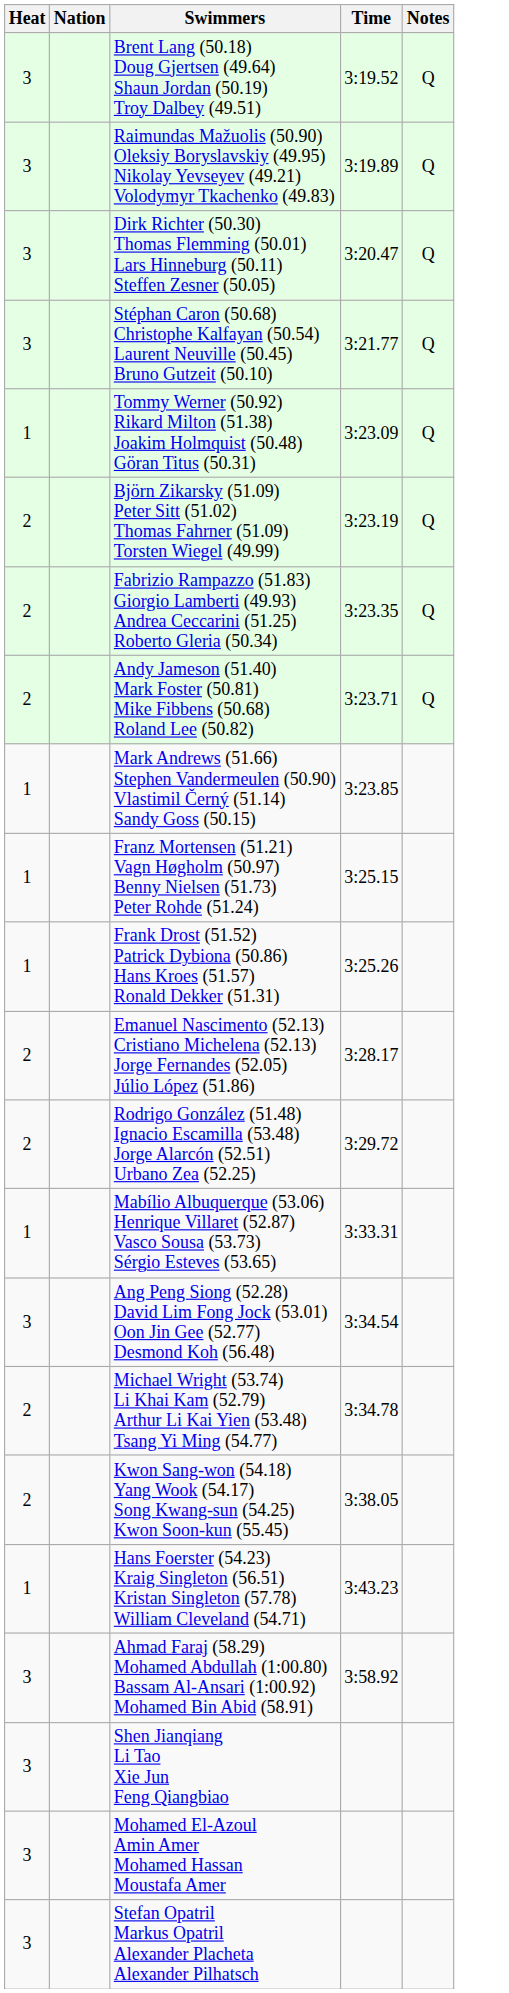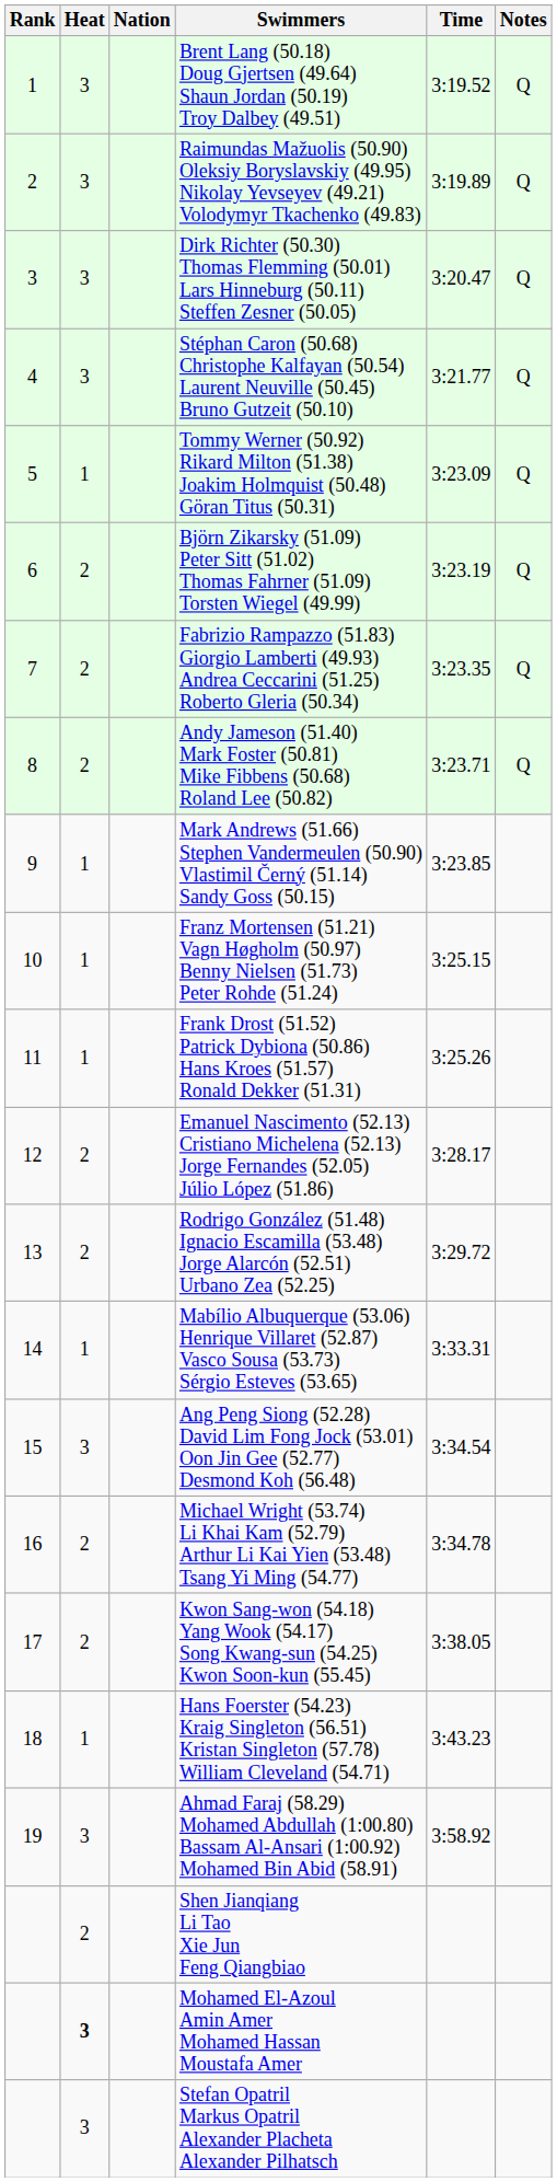 <table class="wikitable sortable" style="text-align:center">
 <tr>
+<th>Rank</th>
 <th>Heat</th>
 <th>Nation</th>
 <th>Swimmers</th>
 <th>Time</th>
 <th>Notes</th>
 </tr>
 <tr bgcolor=e5ffe5>
+<td>1</td>
 <td>3</td>
 <td align=left></td>
 <td align=left><a href='#'>Brent Lang</a> (50.18)<br><a href='#'>Doug Gjertsen</a> (49.64)<br><a href='#'>Shaun Jordan</a> (50.19)<br><a href='#'>Troy Dalbey</a> (49.51)</td>
 <td>3:19.52</td>
 <td>Q</td>
 </tr>
 <tr bgcolor=e5ffe5>
+<td>2</td>
 <td>3</td>
 <td align=left></td>
 <td align=left><a href='#'>Raimundas Mažuolis</a> (50.90)<br><a href='#'>Oleksiy Boryslavskiy</a> (49.95)<br><a href='#'>Nikolay Yevseyev</a> (49.21)<br><a href='#'>Volodymyr Tkachenko</a> (49.83)</td>
 <td>3:19.89</td>
 <td>Q</td>
 </tr>
 <tr bgcolor=e5ffe5>
 <td>3</td>
+<td>3</td>
 <td align=left></td>
 <td align=left><a href='#'>Dirk Richter</a> (50.30)<br><a href='#'>Thomas Flemming</a> (50.01)<br><a href='#'>Lars Hinneburg</a> (50.11)<br><a href='#'>Steffen Zesner</a> (50.05)</td>
 <td>3:20.47</td>
 <td>Q</td>
 </tr>
 <tr bgcolor=e5ffe5>
+<td>4</td>
 <td>3</td>
 <td align=left></td>
 <td align=left><a href='#'>Stéphan Caron</a> (50.68)<br><a href='#'>Christophe Kalfayan</a> (50.54)<br><a href='#'>Laurent Neuville</a> (50.45)<br><a href='#'>Bruno Gutzeit</a> (50.10)</td>
 <td>3:21.77</td>
 <td>Q</td>
 </tr>
 <tr bgcolor=e5ffe5>
+<td>5</td>
 <td>1</td>
 <td align=left></td>
 <td align=left><a href='#'>Tommy Werner</a> (50.92)<br><a href='#'>Rikard Milton</a> (51.38)<br><a href='#'>Joakim Holmquist</a> (50.48)<br><a href='#'>Göran Titus</a> (50.31)</td>
 <td>3:23.09</td>
 <td>Q</td>
 </tr>
 <tr bgcolor=e5ffe5>
+<td>6</td>
 <td>2</td>
 <td align=left></td>
 <td align=left><a href='#'>Björn Zikarsky</a> (51.09)<br><a href='#'>Peter Sitt</a> (51.02)<br><a href='#'>Thomas Fahrner</a> (51.09)<br><a href='#'>Torsten Wiegel</a> (49.99)</td>
 <td>3:23.19</td>
 <td>Q</td>
 </tr>
 <tr bgcolor=e5ffe5>
+<td>7</td>
 <td>2</td>
 <td align=left></td>
 <td align=left><a href='#'>Fabrizio Rampazzo</a> (51.83)<br><a href='#'>Giorgio Lamberti</a> (49.93)<br><a href='#'>Andrea Ceccarini</a> (51.25)<br><a href='#'>Roberto Gleria</a> (50.34)</td>
 <td>3:23.35</td>
 <td>Q</td>
 </tr>
 <tr bgcolor=e5ffe5>
+<td>8</td>
 <td>2</td>
 <td align=left></td>
 <td align=left><a href='#'>Andy Jameson</a> (51.40)<br><a href='#'>Mark Foster</a> (50.81)<br><a href='#'>Mike Fibbens</a> (50.68)<br><a href='#'>Roland Lee</a> (50.82)</td>
 <td>3:23.71</td>
 <td>Q</td>
 </tr>
 <tr>
+<td>9</td>
 <td>1</td>
 <td align=left></td>
 <td align=left><a href='#'>Mark Andrews</a> (51.66)<br><a href='#'>Stephen Vandermeulen</a> (50.90)<br><a href='#'>Vlastimil Černý</a> (51.14)<br><a href='#'>Sandy Goss</a> (50.15)</td>
 <td>3:23.85</td>
 <td></td>
 </tr>
 <tr>
+<td>10</td>
 <td>1</td>
 <td align=left></td>
 <td align=left><a href='#'>Franz Mortensen</a> (51.21)<br><a href='#'>Vagn Høgholm</a> (50.97)<br><a href='#'>Benny Nielsen</a> (51.73)<br><a href='#'>Peter Rohde</a> (51.24)</td>
 <td>3:25.15</td>
 <td></td>
 </tr>
 <tr>
+<td>11</td>
 <td>1</td>
 <td align=left></td>
 <td align=left><a href='#'>Frank Drost</a> (51.52)<br><a href='#'>Patrick Dybiona</a> (50.86)<br><a href='#'>Hans Kroes</a> (51.57)<br><a href='#'>Ronald Dekker</a> (51.31)</td>
 <td>3:25.26</td>
 <td></td>
 </tr>
 <tr>
+<td>12</td>
 <td>2</td>
 <td align=left></td>
 <td align=left><a href='#'>Emanuel Nascimento</a> (52.13)<br><a href='#'>Cristiano Michelena</a> (52.13)<br><a href='#'>Jorge Fernandes</a> (52.05)<br><a href='#'>Júlio López</a> (51.86)</td>
 <td>3:28.17</td>
 <td></td>
 </tr>
 <tr>
+<td>13</td>
 <td>2</td>
 <td align=left></td>
 <td align=left><a href='#'>Rodrigo González</a> (51.48)<br><a href='#'>Ignacio Escamilla</a> (53.48)<br><a href='#'>Jorge Alarcón</a> (52.51)<br><a href='#'>Urbano Zea</a> (52.25)</td>
 <td>3:29.72</td>
 <td></td>
 </tr>
 <tr>
+<td>14</td>
 <td>1</td>
 <td align=left></td>
 <td align=left><a href='#'>Mabílio Albuquerque</a> (53.06)<br><a href='#'>Henrique Villaret</a> (52.87)<br><a href='#'>Vasco Sousa</a> (53.73)<br><a href='#'>Sérgio Esteves</a> (53.65)</td>
 <td>3:33.31</td>
 <td></td>
 </tr>
 <tr>
+<td>15</td>
 <td>3</td>
 <td align=left></td>
 <td align=left><a href='#'>Ang Peng Siong</a> (52.28)<br><a href='#'>David Lim Fong Jock</a> (53.01)<br><a href='#'>Oon Jin Gee</a> (52.77)<br><a href='#'>Desmond Koh</a> (56.48)</td>
 <td>3:34.54</td>
 <td></td>
 </tr>
 <tr>
+<td>16</td>
 <td>2</td>
 <td align=left></td>
 <td align=left><a href='#'>Michael Wright</a> (53.74)<br><a href='#'>Li Khai Kam</a> (52.79)<br><a href='#'>Arthur Li Kai Yien</a> (53.48)<br><a href='#'>Tsang Yi Ming</a> (54.77)</td>
 <td>3:34.78</td>
 <td></td>
 </tr>
 <tr>
+<td>17</td>
 <td>2</td>
 <td align=left></td>
 <td align=left><a href='#'>Kwon Sang-won</a> (54.18)<br><a href='#'>Yang Wook</a> (54.17)<br><a href='#'>Song Kwang-sun</a> (54.25)<br><a href='#'>Kwon Soon-kun</a> (55.45)</td>
 <td>3:38.05</td>
 <td></td>
 </tr>
 <tr>
+<td>18</td>
 <td>1</td>
 <td align=left></td>
 <td align=left><a href='#'>Hans Foerster</a> (54.23)<br><a href='#'>Kraig Singleton</a> (56.51)<br><a href='#'>Kristan Singleton</a> (57.78)<br><a href='#'>William Cleveland</a> (54.71)</td>
 <td>3:43.23</td>
 <td></td>
 </tr>
 <tr>
+<td>19</td>
 <td>3</td>
 <td align=left></td>
 <td align=left><a href='#'>Ahmad Faraj</a> (58.29)<br><a href='#'>Mohamed Abdullah</a> (1:00.80)<br><a href='#'>Bassam Al-Ansari</a> (1:00.92)<br><a href='#'>Mohamed Bin Abid</a> (58.91)</td>
 <td>3:58.92</td>
 <td></td>
 </tr>
 <tr>
-<td>3</td>
+<td></td>
+<td>2</td>
 <td align=left></td>
 <td align=left><a href='#'>Shen Jianqiang</a><br><a href='#'>Li Tao</a><br><a href='#'>Xie Jun</a><br><a href='#'>Feng Qiangbiao</a></td>
 <td></td>
 <td></td>
 </tr>
 <tr>
-<td>3</td>
+<td></td>
+<td><strong>3</strong></td>
 <td align=left></td>
 <td align=left><a href='#'>Mohamed El-Azoul</a><br><a href='#'>Amin Amer</a><br><a href='#'>Mohamed Hassan</a><br><a href='#'>Moustafa Amer</a></td>
 <td></td>
 <td></td>
 </tr>
 <tr>
+<td></td>
 <td>3</td>
 <td align=left></td>
 <td align=left><a href='#'>Stefan Opatril</a><br><a href='#'>Markus Opatril</a><br><a href='#'>Alexander Placheta</a><br><a href='#'>Alexander Pilhatsch</a></td>
 <td></td>
 <td></td>
 </tr>
 </table>
